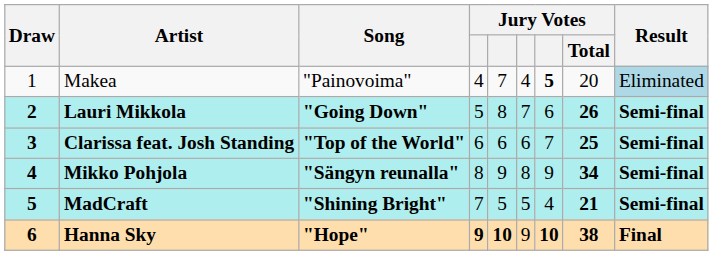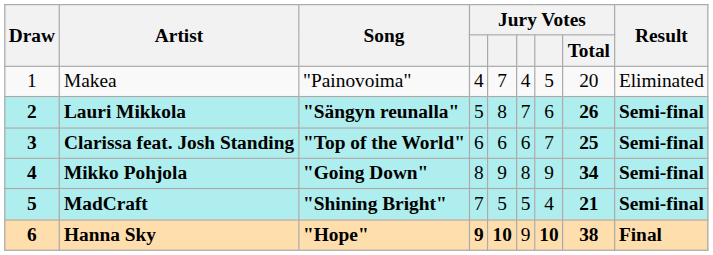 <table class="sortable wikitable" style="margin: 1em auto 1em auto; text-align:center;">
 <tr>
 <th rowspan="2">Draw</th>
 <th rowspan="2">Artist</th>
 <th rowspan="2">Song</th>
 <th colspan="5">Jury Votes</th>
 <th rowspan="2">Result</th>
 </tr>
 <tr>
 <th></th>
 <th></th>
 <th></th>
 <th></th>
 <th>Total</th>
 </tr>
 <tr>
 <td>1</td>
 <td align="left">Makea</td>
 <td align="left">"Painovoima"</td>
 <td>4</td>
 <td>7</td>
 <td>4</td>
-<td><strong>5</strong></td>
+<td>5</td>
 <td>20</td>
-<td align="left" style="background: lightblue;">Eliminated</td>
+<td align="left">Eliminated</td>
 </tr>
 <tr style="background:paleturquoise;">
 <td><strong>2</strong></td>
 <td align="left"><strong>Lauri Mikkola</strong></td>
-<td align="left"><strong>"Going Down"</strong></td>
+<td align="left"><strong>"Sängyn reunalla"</strong></td>
 <td>5</td>
 <td>8</td>
 <td>7</td>
 <td>6</td>
 <td><strong>26</strong></td>
 <td align="left"><strong>Semi-final</strong></td>
 </tr>
 <tr style="background:paleturquoise;">
 <td><strong>3</strong></td>
 <td align="left"><strong>Clarissa feat. Josh Standing</strong></td>
 <td align="left"><strong>"Top of the World"</strong></td>
 <td>6</td>
 <td>6</td>
 <td>6</td>
 <td>7</td>
 <td><strong>25</strong></td>
 <td align="left"><strong>Semi-final</strong></td>
 </tr>
 <tr style="background:paleturquoise;">
 <td><strong>4</strong></td>
 <td align="left"><strong>Mikko Pohjola</strong></td>
-<td align="left"><strong>"Sängyn reunalla"</strong></td>
+<td align="left"><strong>"Going Down"</strong></td>
 <td>8</td>
 <td>9</td>
 <td>8</td>
 <td>9</td>
 <td><strong>34</strong></td>
 <td align="left"><strong>Semi-final</strong></td>
 </tr>
 <tr style="background:paleturquoise;">
 <td><strong>5</strong></td>
 <td align="left"><strong>MadCraft</strong></td>
 <td align="left"><strong>"Shining Bright"</strong></td>
 <td>7</td>
 <td>5</td>
 <td>5</td>
 <td>4</td>
 <td><strong>21</strong></td>
 <td align="left"><strong>Semi-final</strong></td>
 </tr>
 <tr style="background:navajowhite;">
 <td><strong>6</strong></td>
 <td align="left"><strong>Hanna Sky</strong></td>
 <td align="left"><strong>"Hope"</strong></td>
 <td><strong>9</strong></td>
 <td><strong>10</strong></td>
 <td>9</td>
 <td><strong>10</strong></td>
 <td><strong>38</strong></td>
 <td align="left"><strong>Final</strong></td>
 </tr>
 </table>
